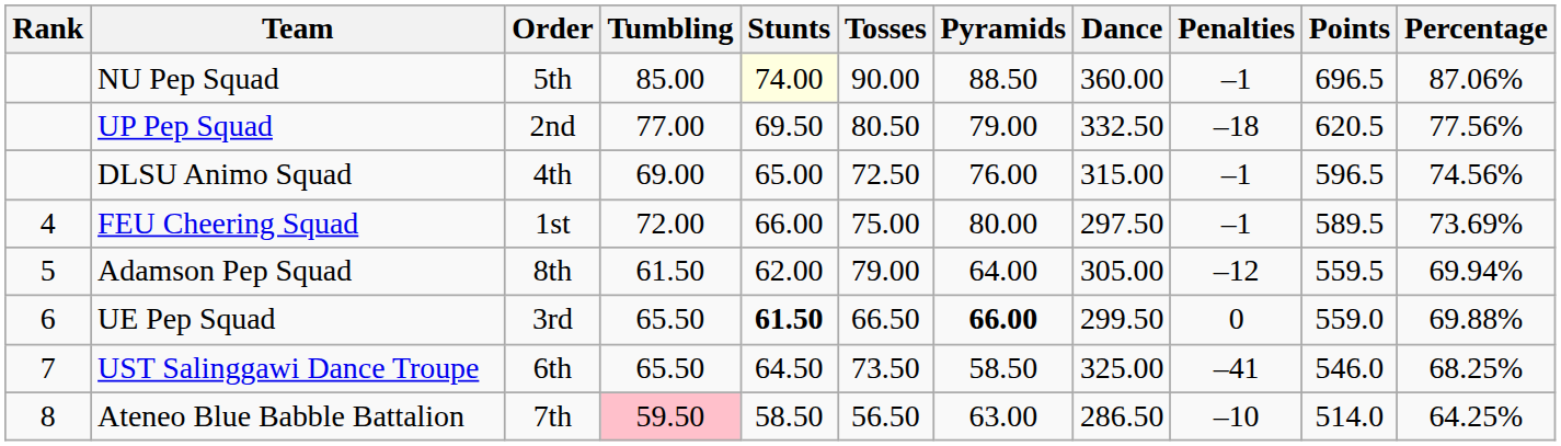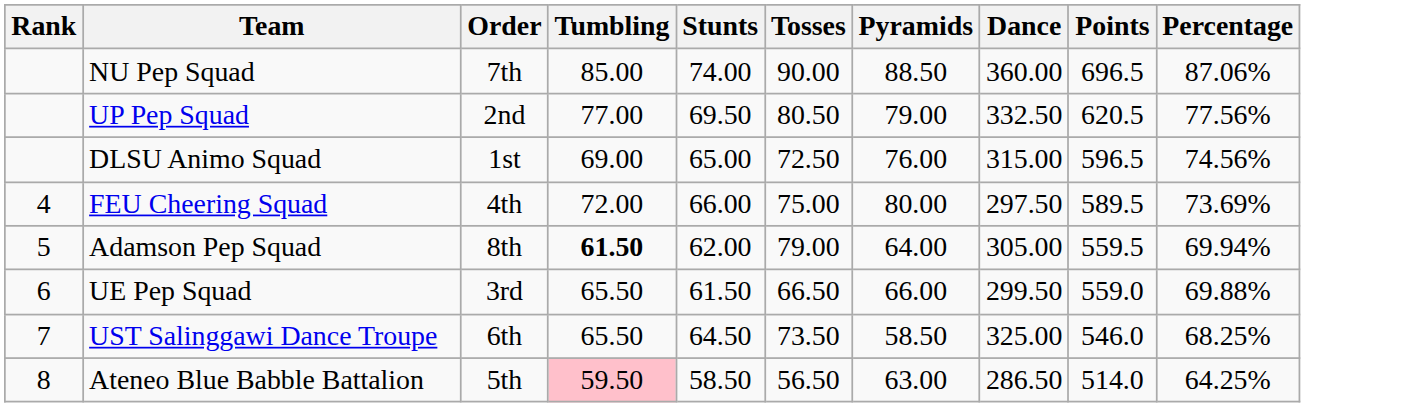 <table class="wikitable sortable" style="text-align:center;">
 <tr>
 <th style="width:30px;">Rank</th>
 <th style="width:210px;">Team</th>
 <th style="width:40px;">Order</th>
 <th>Tumbling</th>
 <th>Stunts</th>
 <th>Tosses</th>
 <th>Pyramids</th>
 <th>Dance</th>
-<th>Penalties</th>
 <th>Points</th>
 <th>Percentage</th>
 </tr>
 <tr>
 <td></td>
 <td align=left> NU Pep Squad</td>
-<td>5th</td>
+<td>7th</td>
 <td>85.00</td>
-<td style="background: lightyellow;">74.00</td>
+<td>74.00</td>
 <td>90.00</td>
 <td>88.50</td>
 <td>360.00</td>
-<td>–1</td>
 <td>696.5</td>
 <td>87.06%</td>
 </tr>
 <tr>
 <td></td>
 <td align=left> <a href='#'>UP Pep Squad</a></td>
 <td>2nd</td>
 <td>77.00</td>
 <td>69.50</td>
 <td>80.50</td>
 <td>79.00</td>
 <td>332.50</td>
-<td>–18</td>
 <td>620.5</td>
 <td>77.56%</td>
 </tr>
 <tr>
 <td></td>
 <td align=left> DLSU Animo Squad</td>
-<td>4th</td>
+<td>1st</td>
 <td>69.00</td>
 <td>65.00</td>
 <td>72.50</td>
 <td>76.00</td>
 <td>315.00</td>
-<td>–1</td>
 <td>596.5</td>
 <td>74.56%</td>
 </tr>
 <tr>
 <td>4</td>
 <td align=left> <a href='#'>FEU Cheering Squad</a></td>
-<td>1st</td>
+<td>4th</td>
 <td>72.00</td>
 <td>66.00</td>
 <td>75.00</td>
 <td>80.00</td>
 <td>297.50</td>
-<td>–1</td>
 <td>589.5</td>
 <td>73.69%</td>
 </tr>
 <tr>
 <td>5</td>
 <td align=left> Adamson Pep Squad</td>
 <td>8th</td>
-<td>61.50</td>
+<td><strong>61.50</strong></td>
 <td>62.00</td>
 <td>79.00</td>
 <td>64.00</td>
 <td>305.00</td>
-<td>–12</td>
 <td>559.5</td>
 <td>69.94%</td>
 </tr>
 <tr>
 <td>6</td>
 <td align=left> UE Pep Squad</td>
 <td>3rd</td>
 <td>65.50</td>
-<td><strong>61.50</strong></td>
+<td>61.50</td>
 <td>66.50</td>
-<td><strong>66.00</strong></td>
+<td>66.00</td>
 <td>299.50</td>
-<td>0</td>
 <td>559.0</td>
 <td>69.88%</td>
 </tr>
 <tr>
 <td>7</td>
 <td align=left> <a href='#'>UST Salinggawi Dance Troupe</a></td>
 <td>6th</td>
 <td>65.50</td>
 <td>64.50</td>
 <td>73.50</td>
 <td>58.50</td>
 <td>325.00</td>
-<td>–41</td>
 <td>546.0</td>
 <td>68.25%</td>
 </tr>
 <tr>
 <td>8</td>
 <td align=left> Ateneo Blue Babble Battalion</td>
-<td>7th</td>
+<td>5th</td>
 <td style="background: pink;">59.50</td>
 <td>58.50</td>
 <td>56.50</td>
 <td>63.00</td>
 <td>286.50</td>
-<td>–10</td>
 <td>514.0</td>
 <td>64.25%</td>
 </tr>
 </table>
